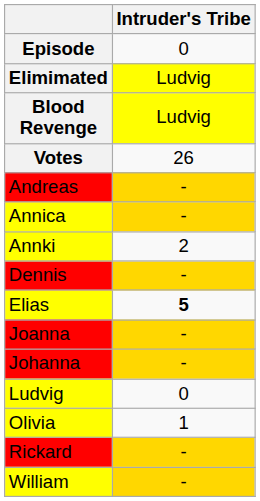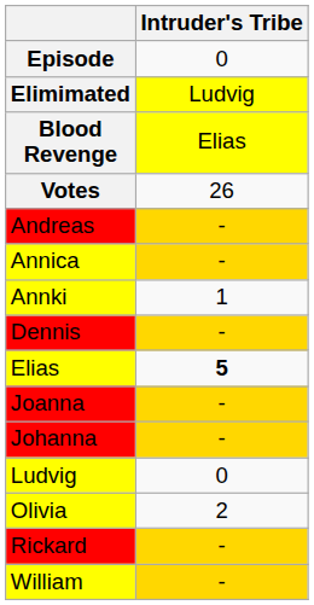 <table class="wikitable" text-align:center;>
 <tr>
 <th></th>
 <th colspan="1">Intruder's Tribe</th>
 </tr>
 <tr>
 <th colspan="1" align="left">Episode</th>
 <td align="center">0</td>
 </tr>
 <tr>
 <th colspan="1" align="left">Elimimated</th>
 <td align="center" bgcolor="yellow">Ludvig</td>
 </tr>
 <tr>
 <th colspan="1" align="left">Blood <br> Revenge</th>
-<td align="center" bgcolor="yellow">Ludvig</td>
+<td align="center" bgcolor="yellow">Elias</td>
 </tr>
 <tr>
 <th colspan="1" align="left">Votes</th>
 <td align="center">26</td>
 </tr>
 <tr>
 <td bgcolor="red">Andreas</td>
 <td bgcolor="gold" align="center">-</td>
 </tr>
 <tr>
 <td bgcolor="yellow">Annica</td>
 <td bgcolor="gold" align="center">-</td>
 </tr>
 <tr>
 <td bgcolor="yellow">Annki</td>
-<td align="center">2</td>
+<td align="center">1</td>
 </tr>
 <tr>
 <td bgcolor="red">Dennis</td>
 <td bgcolor="gold" align="center">-</td>
 </tr>
 <tr>
 <td bgcolor="yellow">Elias</td>
 <td align="center"><strong>5</strong></td>
 </tr>
 <tr>
 <td bgcolor="red">Joanna</td>
 <td bgcolor="gold" align="center">-</td>
 </tr>
 <tr>
 <td bgcolor="red">Johanna</td>
 <td bgcolor="gold" align="center">-</td>
 </tr>
 <tr>
 <td bgcolor="yellow">Ludvig</td>
 <td align="center">0</td>
 </tr>
 <tr>
 <td bgcolor="yellow">Olivia</td>
-<td align="center">1</td>
+<td align="center">2</td>
 </tr>
 <tr>
 <td bgcolor="red">Rickard</td>
 <td bgcolor="gold" align="center">-</td>
 </tr>
 <tr>
 <td bgcolor="yellow">William</td>
 <td bgcolor="gold" align="center">-</td>
 </tr>
 </table>
